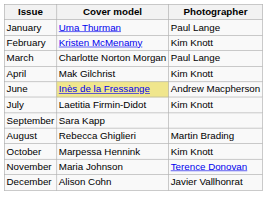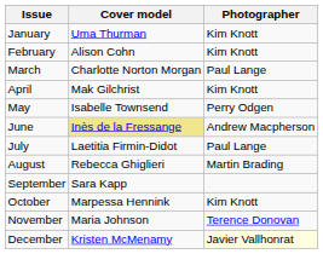 <table class="sortable wikitable">
 <tr>
 <th>Issue</th>
 <th>Cover model</th>
 <th>Photographer</th>
 </tr>
 <tr>
 <td>January</td>
 <td><a href='#'>Uma Thurman</a></td>
-<td>Paul Lange</td>
+<td>Kim Knott</td>
 </tr>
 <tr>
 <td>February</td>
-<td><a href='#'>Kristen McMenamy</a></td>
+<td>Alison Cohn</td>
 <td>Kim Knott</td>
 </tr>
 <tr>
 <td>March</td>
 <td>Charlotte Norton Morgan</td>
 <td>Paul Lange</td>
 </tr>
 <tr>
 <td>April</td>
 <td>Mak Gilchrist</td>
 <td>Kim Knott</td>
 </tr>
 <tr>
+<td>May</td>
+<td>Isabelle Townsend</td>
+<td>Perry Odgen</td>
+</tr>
+<tr>
 <td>June</td>
 <td style="background: khaki;"><a href='#'>Inès de la Fressange</a></td>
 <td>Andrew Macpherson</td>
 </tr>
 <tr>
 <td>July</td>
 <td>Laetitia Firmin-Didot</td>
-<td>Kim Knott</td>
+<td>Paul Lange</td>
+</tr>
+<tr>
+<td>August</td>
+<td>Rebecca Ghiglieri</td>
+<td>Martin Brading</td>
 </tr>
 <tr>
 <td>September</td>
 <td>Sara Kapp</td>
 <td></td>
-</tr>
-<tr>
-<td>August</td>
-<td>Rebecca Ghiglieri</td>
-<td>Martin Brading</td>
 </tr>
 <tr>
 <td>October</td>
 <td>Marpessa Hennink</td>
 <td>Kim Knott</td>
 </tr>
 <tr>
 <td>November</td>
 <td>Maria Johnson</td>
 <td><a href='#'>Terence Donovan</a></td>
 </tr>
 <tr>
 <td>December</td>
-<td>Alison Cohn</td>
-<td>Javier Vallhonrat</td>
+<td><a href='#'>Kristen McMenamy</a></td>
+<td style="background: lightyellow;">Javier Vallhonrat</td>
 </tr>
 </table>
